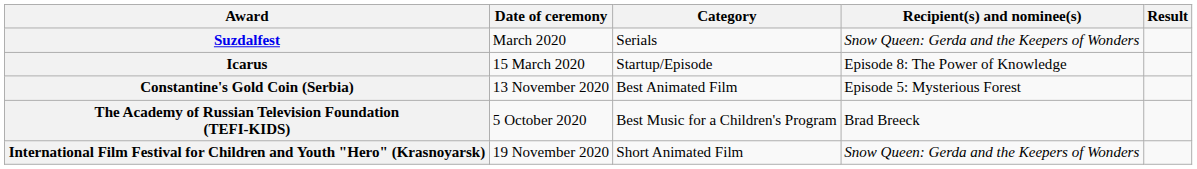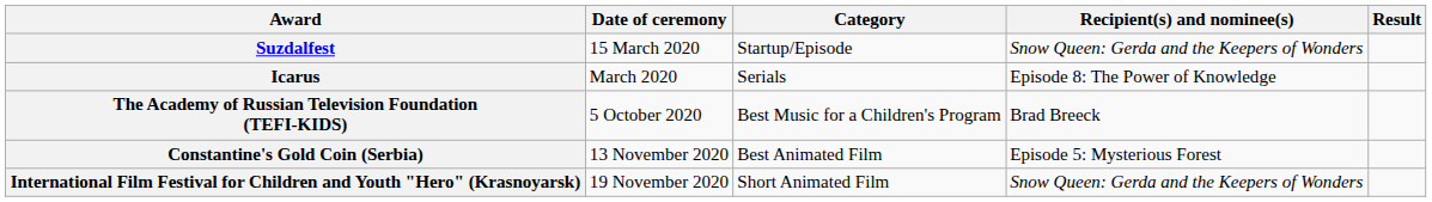 <table class="wikitable sortable plainrowheaders" style="width: 100%;">
 <tr>
 <th scope="col">Award</th>
 <th scope="col">Date of ceremony</th>
 <th scope="col">Category</th>
 <th scope="col">Recipient(s) and nominee(s)</th>
 <th scope="col">Result</th>
 </tr>
 <tr>
 <th scope="row"><a href='#'>Suzdalfest</a></th>
-<td>March 2020</td>
-<td>Serials</td>
+<td>15 March 2020</td>
+<td>Startup/Episode</td>
 <td><em>Snow Queen: Gerda and the Keepers of Wonders</em></td>
 <td></td>
 </tr>
 <tr>
 <th scope="row">Icarus</th>
-<td>15 March 2020</td>
-<td>Startup/Episode</td>
+<td>March 2020</td>
+<td>Serials</td>
 <td>Episode 8: The Power of Knowledge</td>
+<td></td>
+</tr>
+<tr>
+<th scope="row">The Academy of Russian Television Foundation<br>(TEFI-KIDS)</th>
+<td>5 October 2020</td>
+<td>Best Music for a Children's Program</td>
+<td>Brad Breeck</td>
 <td></td>
 </tr>
 <tr>
 <th scope="row">Constantine's Gold Coin (Serbia)</th>
 <td>13 November 2020</td>
 <td>Best Animated Film</td>
 <td>Episode 5: Mysterious Forest</td>
 <td></td>
 </tr>
 <tr>
-<th scope="row">The Academy of Russian Television Foundation<br>(TEFI-KIDS)</th>
-<td>5 October 2020</td>
-<td>Best Music for a Children's Program</td>
-<td>Brad Breeck</td>
-<td></td>
-</tr>
-<tr>
 <th scope="row">International Film Festival for Children and Youth "Hero" (Krasnoyarsk)</th>
 <td>19 November 2020</td>
 <td>Short Animated Film</td>
 <td><em>Snow Queen: Gerda and the Keepers of Wonders</em></td>
 <td></td>
 </tr>
 </table>
